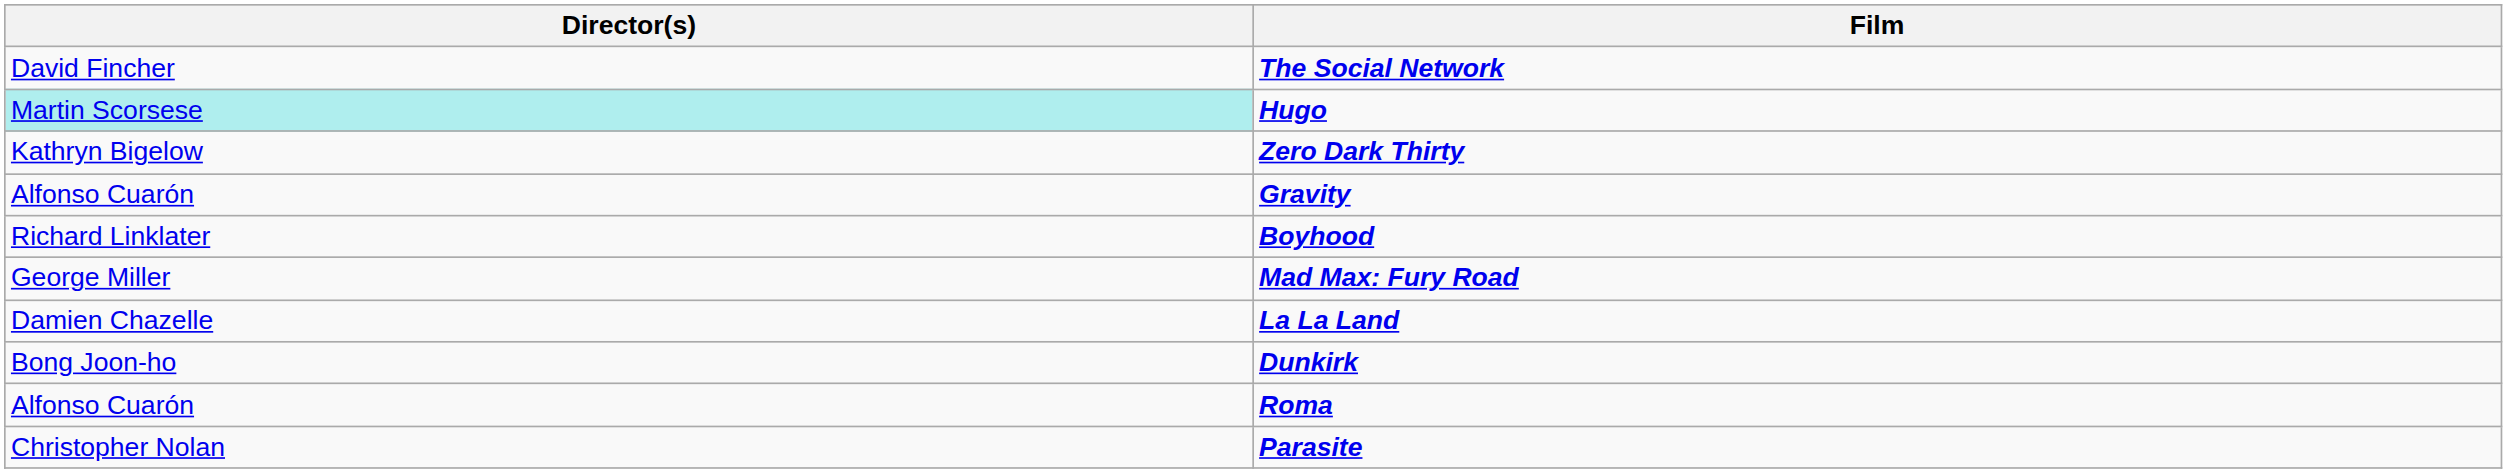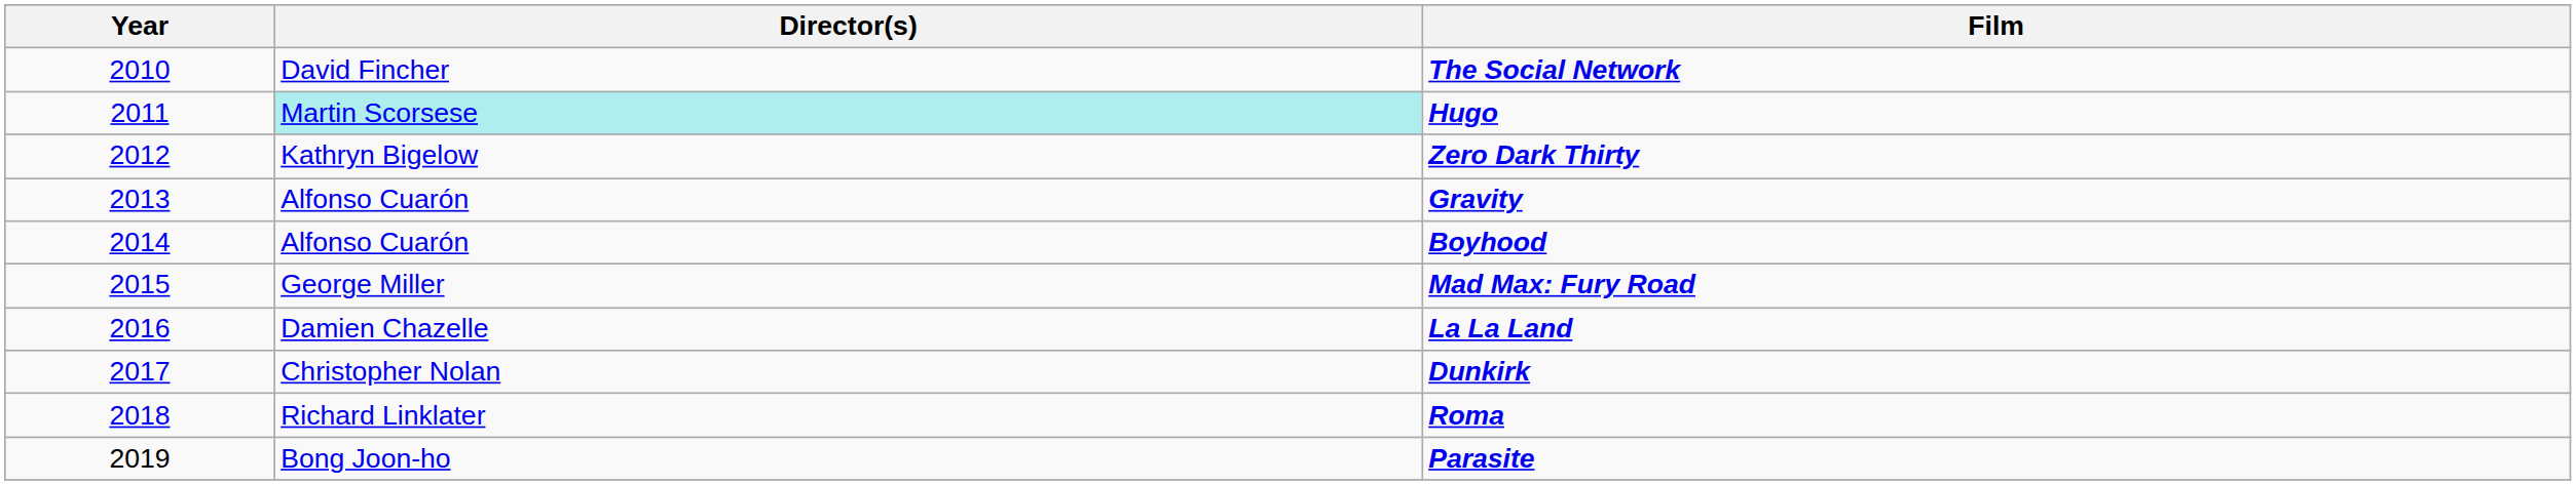 <table class="wikitable" width="95%" cellpadding="5">
 <tr>
+<th width="100"><strong>Year</strong></th>
 <th width="450"><strong>Director(s)</strong></th>
 <th width="450"><strong>Film</strong></th>
 </tr>
 <tr>
+<td style="text-align:center;"><a href='#'>2010</a></td>
 <td><a href='#'>David Fincher</a></td>
 <td><strong><em><a href='#'>The Social Network</a></em></strong></td>
 </tr>
 <tr>
+<td style="text-align:center;"><a href='#'>2011</a></td>
 <td style="background: paleturquoise;"><a href='#'>Martin Scorsese</a></td>
 <td><strong><em><a href='#'>Hugo</a></em></strong></td>
 </tr>
 <tr>
+<td style="text-align:center;"><a href='#'>2012</a></td>
 <td><a href='#'>Kathryn Bigelow</a></td>
 <td><strong><em><a href='#'>Zero Dark Thirty</a></em></strong></td>
 </tr>
 <tr>
+<td style="text-align:center;"><a href='#'>2013</a></td>
 <td><a href='#'>Alfonso Cuarón</a></td>
 <td><strong><em><a href='#'>Gravity</a></em></strong></td>
 </tr>
 <tr>
-<td><a href='#'>Richard Linklater</a></td>
+<td style="text-align:center;"><a href='#'>2014</a></td>
+<td><a href='#'>Alfonso Cuarón</a></td>
 <td><strong><em><a href='#'>Boyhood</a></em></strong></td>
 </tr>
 <tr>
+<td style="text-align:center;"><a href='#'>2015</a></td>
 <td><a href='#'>George Miller</a></td>
 <td><strong><em><a href='#'>Mad Max: Fury Road</a></em></strong></td>
 </tr>
 <tr>
+<td style="text-align:center;"><a href='#'>2016</a></td>
 <td><a href='#'>Damien Chazelle</a></td>
 <td><strong><em><a href='#'>La La Land</a></em></strong></td>
 </tr>
 <tr>
-<td><a href='#'>Bong Joon-ho</a></td>
+<td style="text-align:center;"><a href='#'>2017</a></td>
+<td><a href='#'>Christopher Nolan</a></td>
 <td><strong><em><a href='#'>Dunkirk</a></em></strong></td>
 </tr>
 <tr>
-<td><a href='#'>Alfonso Cuarón</a></td>
+<td style="text-align:center;"><a href='#'>2018</a></td>
+<td><a href='#'>Richard Linklater</a></td>
 <td><strong><em><a href='#'>Roma</a></em></strong></td>
 </tr>
 <tr>
-<td><a href='#'>Christopher Nolan</a></td>
+<td style="text-align:center;">2019</td>
+<td><a href='#'>Bong Joon-ho</a></td>
 <td><strong><em><a href='#'>Parasite</a></em></strong></td>
 </tr>
 </table>
